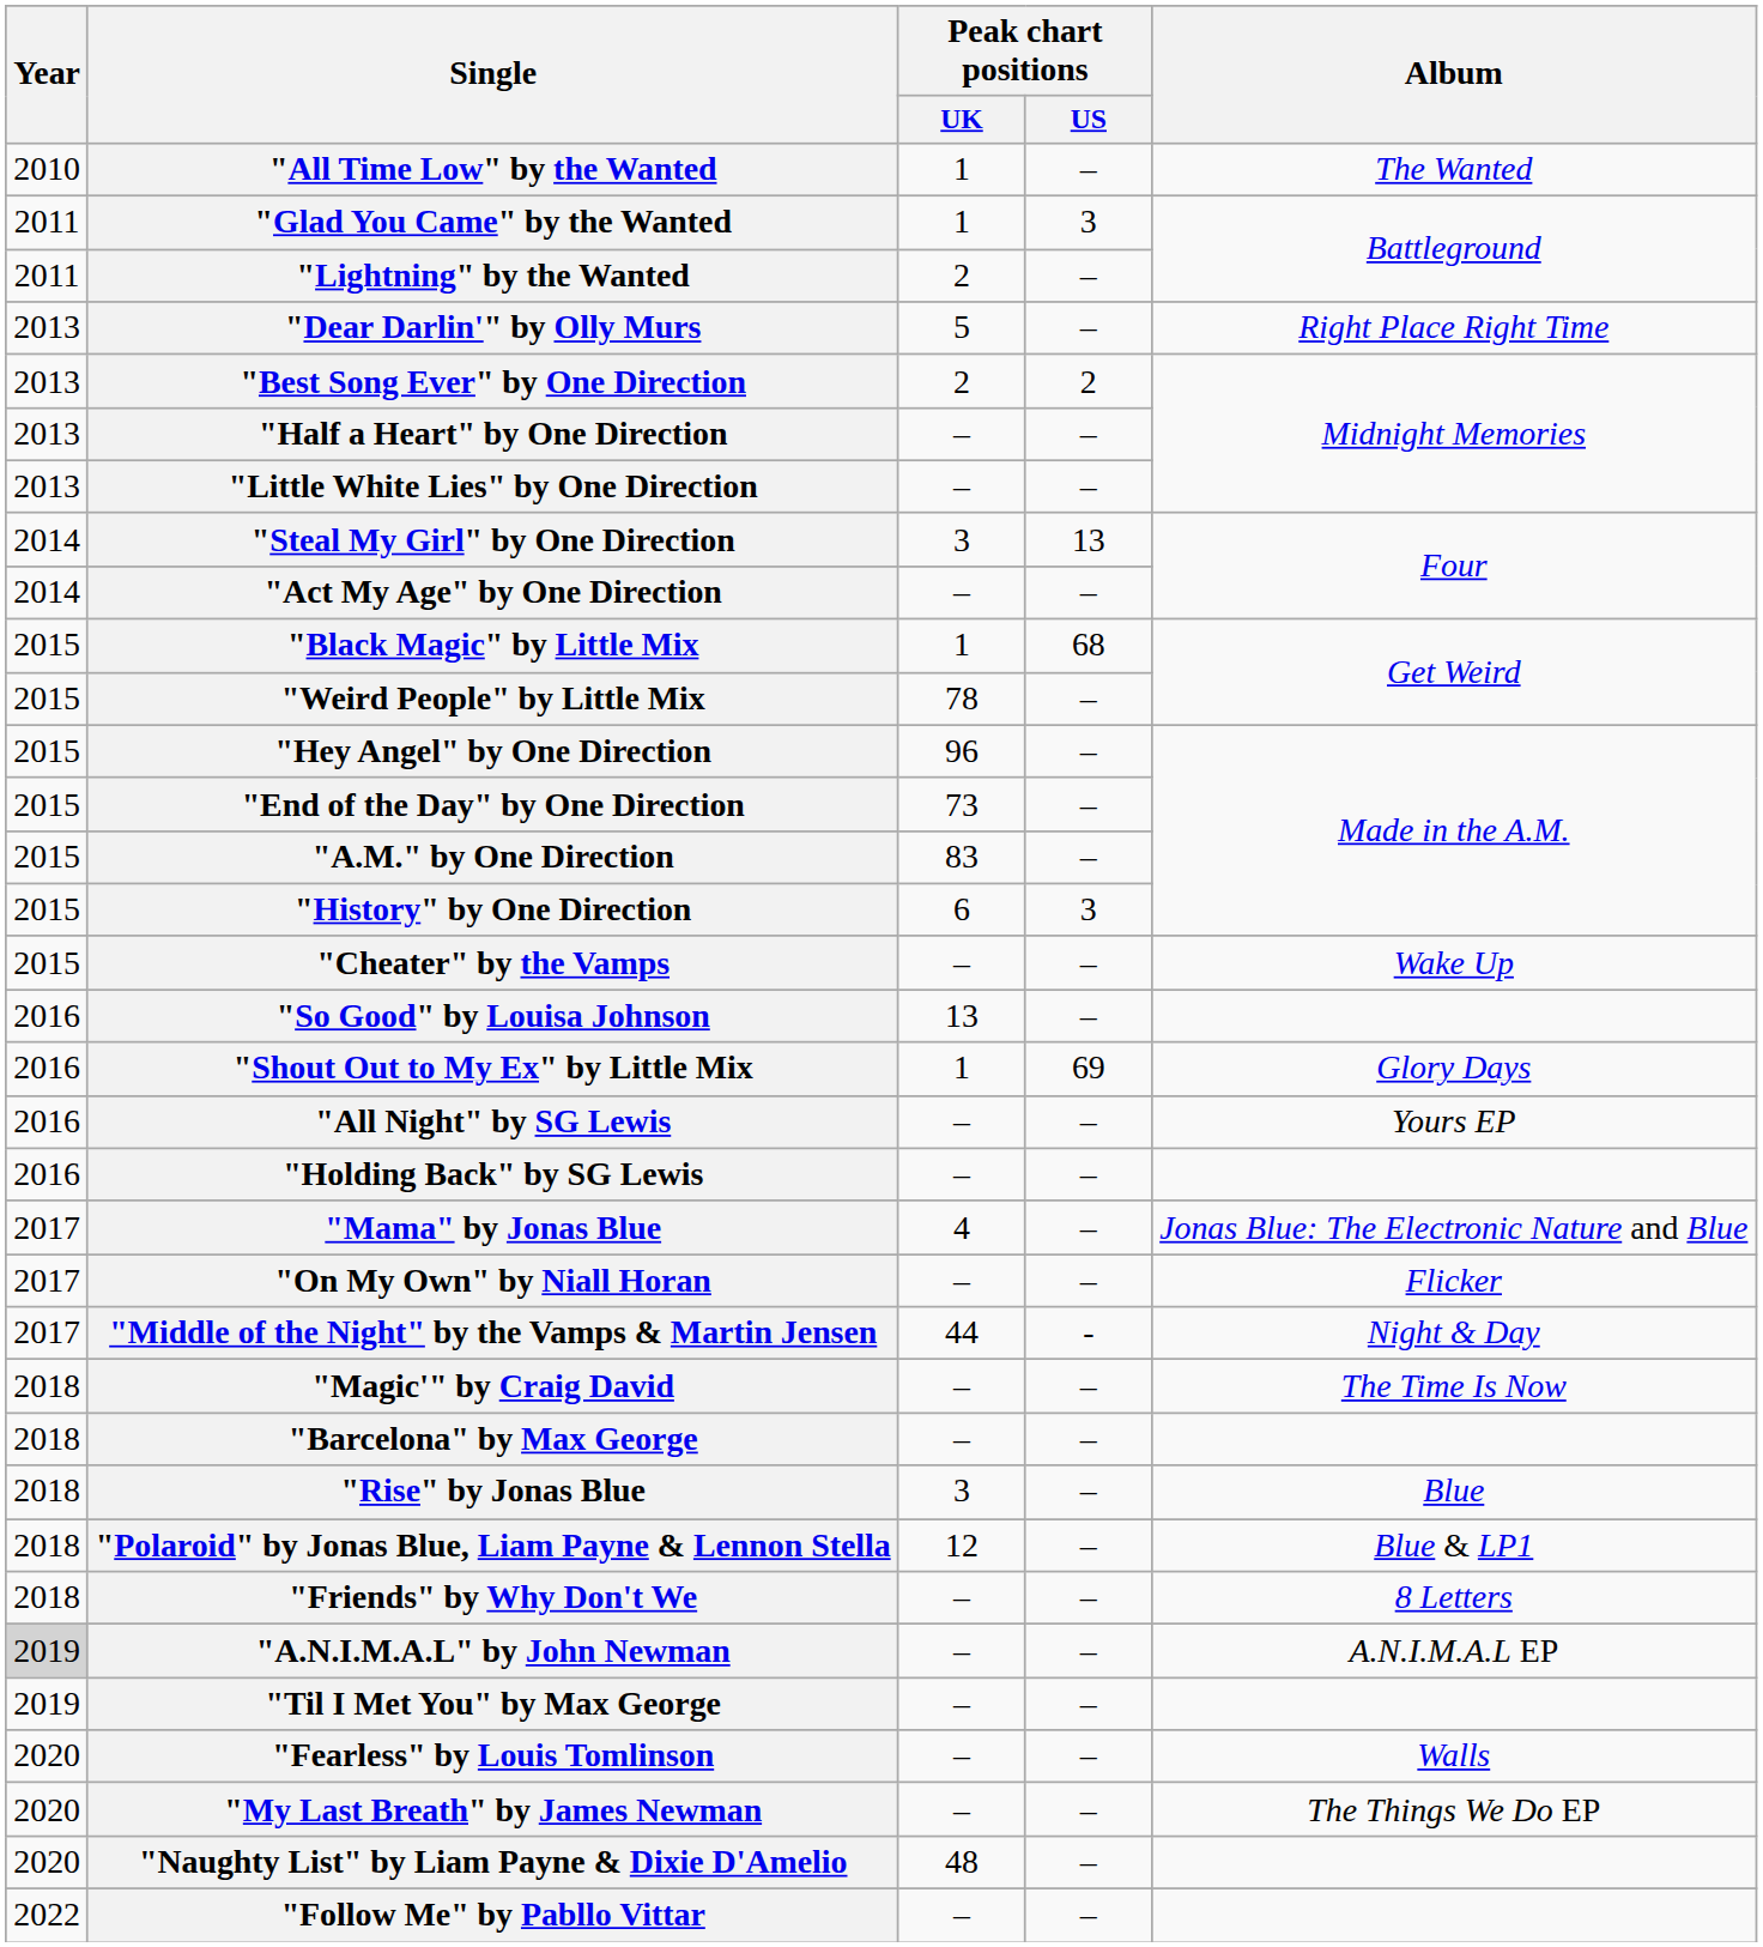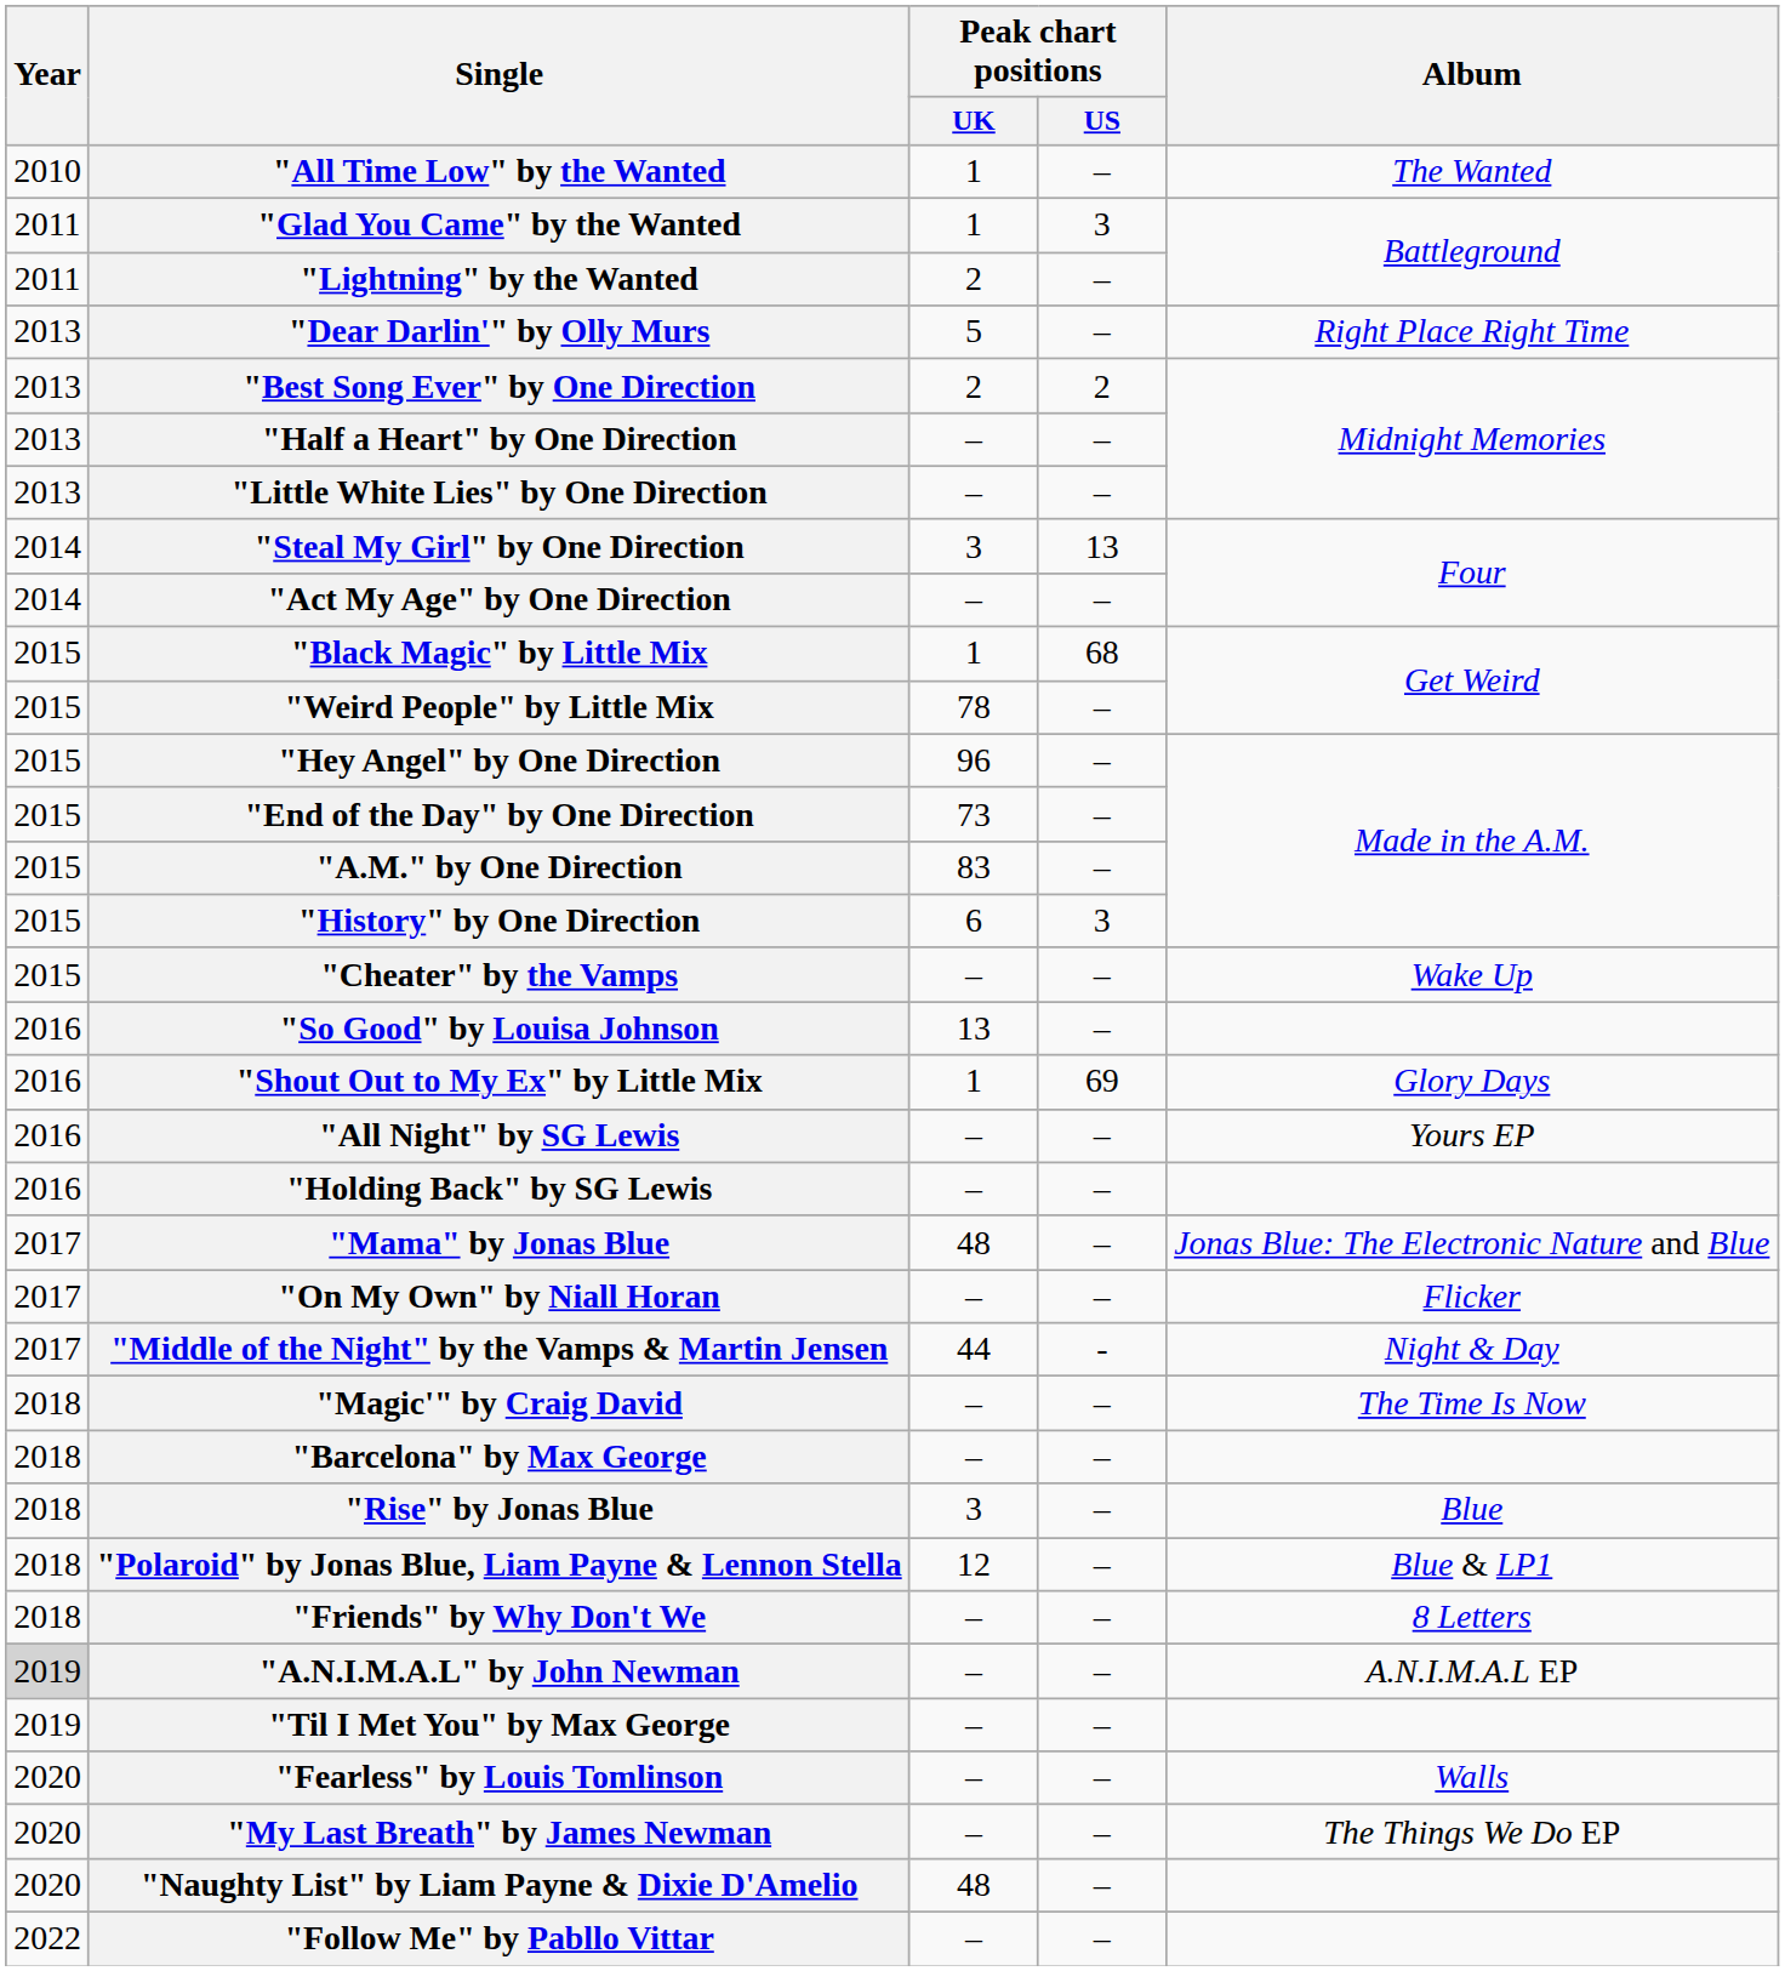 <table class="wikitable plainrowheaders" style="text-align:center;">
 <tr>
 <th scope="col" rowspan="2">Year</th>
 <th scope="col" rowspan="2">Single</th>
 <th scope="col" colspan="2">Peak chart<br>positions</th>
 <th scope="col" rowspan="2">Album</th>
 </tr>
 <tr>
 <th style="width:4em;font-size:85%"><a href='#'>UK</a></th>
 <th style="width:4em;font-size:85%"><a href='#'>US</a></th>
 </tr>
 <tr>
 <td>2010</td>
 <th scope="row">"<a href='#'>All Time Low</a>" by <a href='#'>the Wanted</a></th>
 <td>1</td>
 <td>–</td>
 <td><em><a href='#'>The Wanted</a></em></td>
 </tr>
 <tr>
 <td>2011</td>
 <th scope="row">"<a href='#'>Glad You Came</a>" by the Wanted</th>
 <td>1</td>
 <td>3</td>
 <td rowspan="2"><em><a href='#'>Battleground</a></em></td>
 </tr>
 <tr>
 <td>2011</td>
 <th scope="row">"<a href='#'>Lightning</a>" by the Wanted</th>
 <td>2</td>
 <td>–</td>
 </tr>
 <tr>
 <td>2013</td>
 <th scope="row">"<a href='#'>Dear Darlin'</a>" by <a href='#'>Olly Murs</a></th>
 <td>5</td>
 <td>–</td>
 <td><em><a href='#'>Right Place Right Time</a></em></td>
 </tr>
 <tr>
 <td>2013</td>
 <th scope="row">"<a href='#'>Best Song Ever</a>" by <a href='#'>One Direction</a></th>
 <td>2</td>
 <td>2</td>
 <td rowspan="3"><em><a href='#'>Midnight Memories</a></em></td>
 </tr>
 <tr>
 <td>2013</td>
 <th scope="row">"Half a Heart" by One Direction</th>
 <td>–</td>
 <td>–</td>
 </tr>
 <tr>
 <td>2013</td>
 <th scope="row">"Little White Lies" by One Direction</th>
 <td>–</td>
 <td>–</td>
 </tr>
 <tr>
 <td>2014</td>
 <th scope="row">"<a href='#'>Steal My Girl</a>" by One Direction</th>
 <td>3</td>
 <td>13</td>
 <td rowspan="2"><em><a href='#'>Four</a></em></td>
 </tr>
 <tr>
 <td>2014</td>
 <th scope="row">"Act My Age" by One Direction</th>
 <td>–</td>
 <td>–</td>
 </tr>
 <tr>
 <td>2015</td>
 <th scope="row">"<a href='#'>Black Magic</a>" by <a href='#'>Little Mix</a></th>
 <td>1</td>
 <td>68</td>
 <td rowspan="2"><em><a href='#'>Get Weird</a></em></td>
 </tr>
 <tr>
 <td>2015</td>
 <th scope="row">"Weird People" by Little Mix</th>
 <td>78</td>
 <td>–</td>
 </tr>
 <tr>
 <td>2015</td>
 <th scope="row">"Hey Angel" by One Direction</th>
 <td>96</td>
 <td>–</td>
 <td rowspan="4"><em><a href='#'>Made in the A.M.</a></em></td>
 </tr>
 <tr>
 <td>2015</td>
 <th scope="row">"End of the Day" by One Direction</th>
 <td>73</td>
 <td>–</td>
 </tr>
 <tr>
 <td>2015</td>
 <th scope="row">"A.M." by One Direction</th>
 <td>83</td>
 <td>–</td>
 </tr>
 <tr>
 <td>2015</td>
 <th scope="row">"<a href='#'>History</a>" by One Direction</th>
 <td>6</td>
 <td>3</td>
 </tr>
 <tr>
 <td>2015</td>
 <th scope="row">"Cheater" by <a href='#'>the Vamps</a></th>
 <td>–</td>
 <td>–</td>
 <td><em> <a href='#'>Wake Up</a></em></td>
 </tr>
 <tr>
 <td>2016</td>
 <th scope="row">"<a href='#'>So Good</a>" by <a href='#'>Louisa Johnson</a></th>
 <td>13</td>
 <td>–</td>
 <td></td>
 </tr>
 <tr>
 <td>2016</td>
 <th scope="row">"<a href='#'>Shout Out to My Ex</a>" by Little Mix</th>
 <td>1</td>
 <td>69</td>
 <td><em><a href='#'>Glory Days</a></em></td>
 </tr>
 <tr>
 <td>2016</td>
 <th scope="row">"All Night" by <a href='#'>SG Lewis</a></th>
 <td>–</td>
 <td>–</td>
 <td><em>Yours EP</em></td>
 </tr>
 <tr>
 <td>2016</td>
 <th scope="row">"Holding Back" by SG Lewis</th>
 <td>–</td>
 <td>–</td>
 <td></td>
 </tr>
 <tr>
 <td>2017</td>
 <th scope="row"><a href='#'>"Mama"</a> by <a href='#'>Jonas Blue</a></th>
-<td>4</td>
+<td>48</td>
 <td>–</td>
 <td><em><a href='#'>Jonas Blue: The Electronic Nature</a></em> and <em><a href='#'>Blue</a></em></td>
 </tr>
 <tr>
 <td>2017</td>
 <th scope="row">"On My Own" by <a href='#'>Niall Horan</a></th>
 <td>–</td>
 <td>–</td>
 <td><em><a href='#'>Flicker</a></em></td>
 </tr>
 <tr>
 <td>2017</td>
 <th scope="row"><a href='#'>"Middle of the Night"</a> by the Vamps & <a href='#'>Martin Jensen</a></th>
 <td>44</td>
 <td>-</td>
 <td><em> <a href='#'>Night & Day</a></em></td>
 </tr>
 <tr>
 <td>2018</td>
 <th scope="row">"Magic'" by <a href='#'>Craig David</a></th>
 <td>–</td>
 <td>–</td>
 <td><em><a href='#'>The Time Is Now</a></em></td>
 </tr>
 <tr>
 <td>2018</td>
 <th scope="row">"Barcelona" by <a href='#'>Max George</a></th>
 <td>–</td>
 <td>–</td>
 <td></td>
 </tr>
 <tr>
 <td>2018</td>
 <th scope="row">"<a href='#'>Rise</a>" by Jonas Blue</th>
 <td>3</td>
 <td>–</td>
 <td><em><a href='#'>Blue</a></em></td>
 </tr>
 <tr>
 <td>2018</td>
 <th scope="row">"<a href='#'>Polaroid</a>" by Jonas Blue, <a href='#'>Liam Payne</a> & <a href='#'>Lennon Stella</a></th>
 <td>12</td>
 <td>–</td>
 <td><em><a href='#'>Blue</a></em> & <em><a href='#'>LP1</a></em></td>
 </tr>
 <tr>
 <td>2018</td>
 <th scope="row">"Friends" by <a href='#'>Why Don't We</a></th>
 <td>–</td>
 <td>–</td>
 <td><em><a href='#'>8 Letters</a></em></td>
 </tr>
 <tr>
 <td style="background: lightgrey;">2019</td>
 <th scope="row">"A.N.I.M.A.L" by <a href='#'>John Newman</a></th>
 <td>–</td>
 <td>–</td>
 <td><em>A.N.I.M.A.L</em> EP</td>
 </tr>
 <tr>
 <td>2019</td>
 <th scope="row">"Til I Met You" by Max George</th>
 <td>–</td>
 <td>–</td>
 <td></td>
 </tr>
 <tr>
 <td>2020</td>
 <th scope="row">"Fearless" by <a href='#'>Louis Tomlinson</a></th>
 <td>–</td>
 <td>–</td>
 <td><em><a href='#'>Walls</a></em></td>
 </tr>
 <tr>
 <td>2020</td>
 <th scope="row">"<a href='#'>My Last Breath</a>" by <a href='#'>James Newman</a></th>
 <td>–</td>
 <td>–</td>
 <td><em>The Things We Do</em> EP</td>
 </tr>
 <tr>
 <td>2020</td>
 <th scope="row">"Naughty List" by Liam Payne & <a href='#'>Dixie D'Amelio</a></th>
 <td>48</td>
 <td>–</td>
 <td></td>
 </tr>
 <tr>
 <td>2022</td>
 <th scope="row">"Follow Me" by <a href='#'>Pabllo Vittar</a></th>
 <td>–</td>
 <td>–</td>
 <td></td>
 </tr>
 </table>
